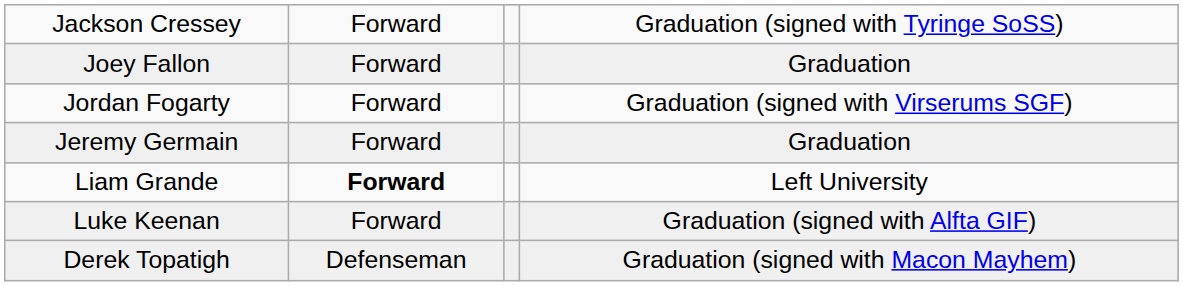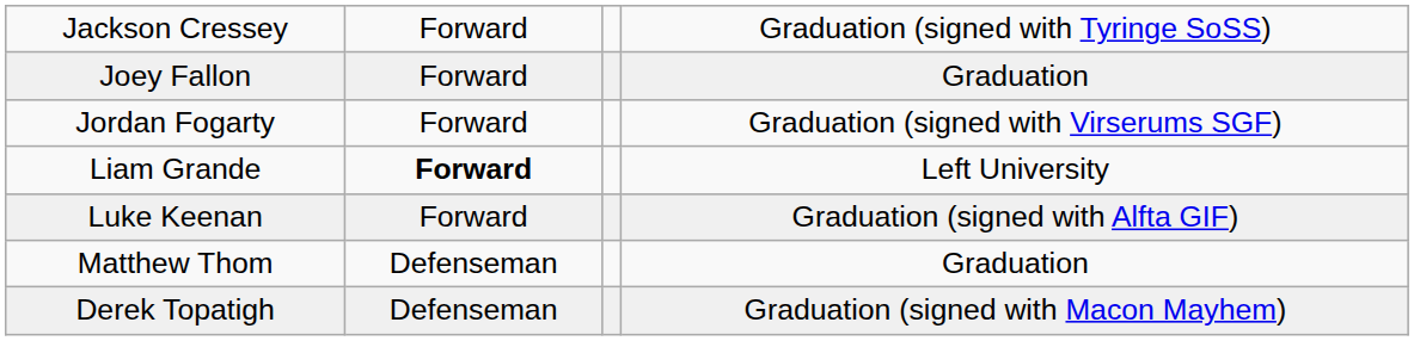 <table class="wikitable" width="60%">
 <tr align="center" bgcolor="">
 <td>Jackson Cressey</td>
 <td>Forward</td>
 <td></td>
 <td>Graduation (signed with <a href='#'>Tyringe SoSS</a>)</td>
 </tr>
 <tr align="center" bgcolor="f0f0f0">
 <td>Joey Fallon</td>
 <td>Forward</td>
 <td></td>
 <td>Graduation</td>
 </tr>
 <tr align="center" bgcolor="">
 <td>Jordan Fogarty</td>
 <td>Forward</td>
 <td></td>
 <td>Graduation (signed with <a href='#'>Virserums SGF</a>)</td>
 </tr>
-<tr align="center" bgcolor="f0f0f0">
-<td>Jeremy Germain</td>
-<td>Forward</td>
-<td></td>
-<td>Graduation</td>
-</tr>
 <tr align="center" bgcolor="">
 <td>Liam Grande</td>
 <td><strong>Forward</strong></td>
 <td></td>
 <td>Left University</td>
 </tr>
 <tr align="center" bgcolor="f0f0f0">
 <td>Luke Keenan</td>
 <td>Forward</td>
 <td></td>
 <td>Graduation (signed with <a href='#'>Alfta GIF</a>)</td>
 </tr>
+<tr align="center" bgcolor="">
+<td>Matthew Thom</td>
+<td>Defenseman</td>
+<td></td>
+<td>Graduation</td>
+</tr>
 <tr align="center" bgcolor="f0f0f0">
 <td>Derek Topatigh</td>
 <td>Defenseman</td>
 <td></td>
 <td>Graduation (signed with <a href='#'>Macon Mayhem</a>)</td>
 </tr>
 </table>
